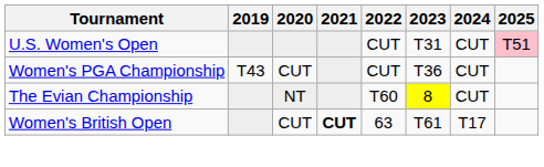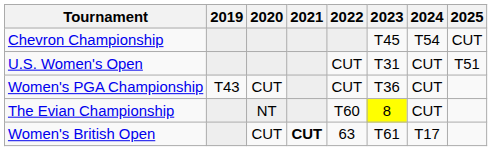 <table class="wikitable" style="font-size:95%;text-align:center;">
 <tr>
 <th>Tournament</th>
 <th>2019</th>
 <th>2020</th>
 <th>2021</th>
 <th>2022</th>
 <th>2023</th>
 <th>2024</th>
 <th>2025</th>
 </tr>
 <tr>
+<td align=left><a href='#'>Chevron Championship</a></td>
+<td style="background:#eeeeee;"></td>
+<td style="background:#eeeeee;"></td>
+<td style="background:#eeeeee;"></td>
+<td style="background:#eeeeee;"></td>
+<td>T45</td>
+<td>T54</td>
+<td>CUT</td>
+</tr>
+<tr>
 <td align=left><a href='#'>U.S. Women's Open</a></td>
 <td style="background:#eeeeee;"></td>
 <td style="background:#eeeeee;"></td>
 <td style="background:#eeeeee;"></td>
 <td>CUT</td>
 <td>T31</td>
 <td>CUT</td>
-<td style="background: pink;">T51</td>
+<td>T51</td>
 </tr>
 <tr>
 <td align=left><a href='#'>Women's PGA Championship</a></td>
 <td>T43</td>
 <td>CUT</td>
 <td style="background:#eeeeee;"></td>
 <td>CUT</td>
 <td>T36</td>
 <td>CUT</td>
 <td></td>
 </tr>
 <tr>
 <td align=left><a href='#'>The Evian Championship</a></td>
 <td style="background:#eeeeee;"></td>
 <td style="background:#eeeeee;">NT</td>
 <td style="background:#eeeeee;"></td>
 <td>T60</td>
 <td style="background:yellow;">8</td>
 <td>CUT</td>
 <td></td>
 </tr>
 <tr>
 <td align=left><a href='#'>Women's British Open</a></td>
 <td style="background:#eeeeee;"></td>
 <td>CUT</td>
 <td><strong>CUT</strong></td>
 <td>63</td>
 <td>T61</td>
 <td>T17</td>
 <td></td>
 </tr>
 </table>
